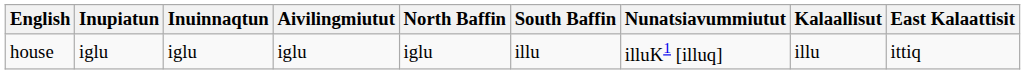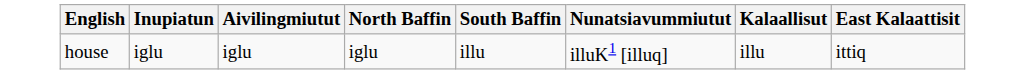 <table class="wikitable" style="margin: auto;">
 <tr>
 <th>English</th>
 <th>Inupiatun</th>
-<th>Inuinnaqtun</th>
 <th>Aivilingmiutut</th>
 <th>North Baffin</th>
 <th>South Baffin</th>
 <th>Nunatsiavummiutut</th>
 <th>Kalaallisut</th>
 <th>East Kalaattisit</th>
 </tr>
 <tr>
 <td>house</td>
 <td>iglu</td>
 <td>iglu</td>
 <td>iglu</td>
-<td>iglu</td>
 <td>illu</td>
 <td>illuK<sup><a href='#'>1</a></sup> [illuq]</td>
 <td>illu </td>
 <td>ittiq</td>
 </tr>
 </table>
